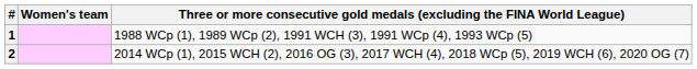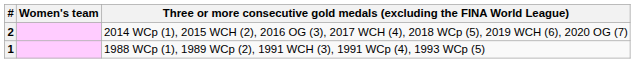 <table class="wikitable" style="text-align: left; font-size: 90%; margin-left: 1em;">
 <tr>
 <th>#</th>
 <th>Women's team</th>
 <th>Three or more consecutive gold medals (excluding the FINA World League)</th>
 </tr>
 <tr>
+<th>2</th>
+<td style="background-color: #ffccff;"></td>
+<td>2014 WCp (1), 2015 WCH (2), 2016 OG (3), 2017 WCH (4), 2018 WCp (5), 2019 WCH (6), 2020 OG (7)</td>
+</tr>
+<tr>
 <th>1</th>
 <td style="background-color: #ffccff;"></td>
 <td>1988 WCp (1), 1989 WCp (2), 1991 WCH (3), 1991 WCp (4), 1993 WCp (5)</td>
 </tr>
-<tr>
-<th>2</th>
-<td style="background-color: #ffccff;"></td>
-<td>2014 WCp (1), 2015 WCH (2), 2016 OG (3), 2017 WCH (4), 2018 WCp (5), 2019 WCH (6), 2020 OG (7)</td>
-</tr>
 </table>
